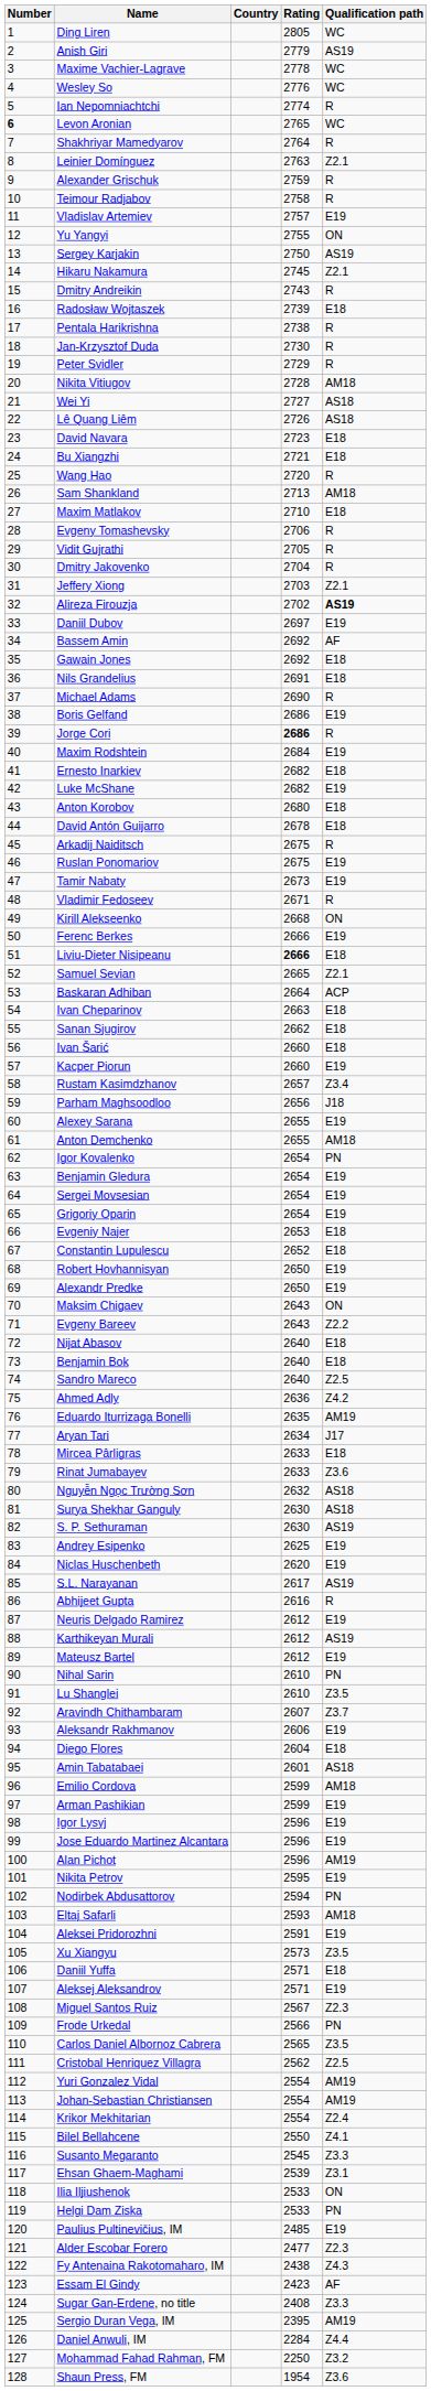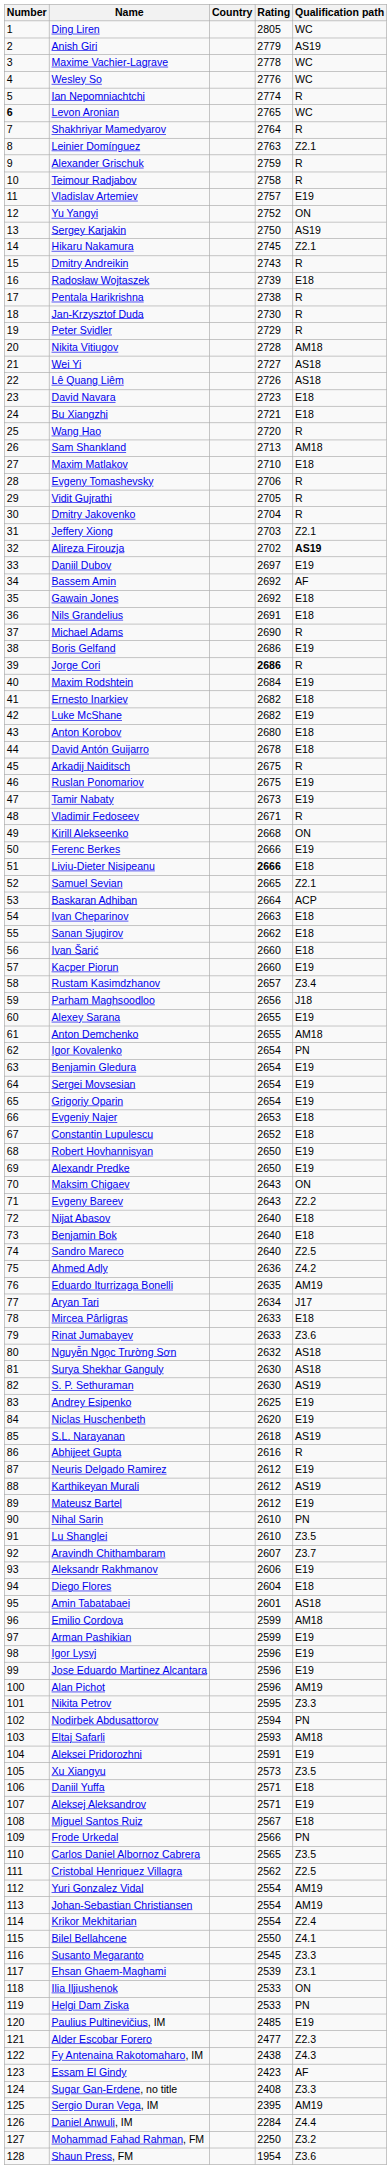 <table class="wikitable sortable mw-collapsible">
 <tr>
 <th>Number</th>
 <th>Name</th>
 <th>Country</th>
 <th>Rating</th>
 <th>Qualification path</th>
 </tr>
 <tr>
 <td>1</td>
 <td><a href='#'>Ding Liren</a></td>
 <td></td>
 <td>2805</td>
 <td>WC</td>
 </tr>
 <tr>
 <td>2</td>
 <td><a href='#'>Anish Giri</a></td>
 <td></td>
 <td>2779</td>
 <td>AS19</td>
 </tr>
 <tr>
 <td>3</td>
 <td><a href='#'>Maxime Vachier-Lagrave</a></td>
 <td></td>
 <td>2778</td>
 <td>WC</td>
 </tr>
 <tr>
 <td>4</td>
 <td><a href='#'>Wesley So</a></td>
 <td></td>
 <td>2776</td>
 <td>WC</td>
 </tr>
 <tr>
 <td>5</td>
 <td><a href='#'>Ian Nepomniachtchi</a></td>
 <td></td>
 <td>2774</td>
 <td>R</td>
 </tr>
 <tr>
 <td><strong>6</strong></td>
 <td><a href='#'>Levon Aronian</a></td>
 <td></td>
 <td>2765</td>
 <td>WC</td>
 </tr>
 <tr>
 <td>7</td>
 <td><a href='#'>Shakhriyar Mamedyarov</a></td>
 <td></td>
 <td>2764</td>
 <td>R</td>
 </tr>
 <tr>
 <td>8</td>
 <td><a href='#'>Leinier Domínguez</a></td>
 <td></td>
 <td>2763</td>
 <td>Z2.1</td>
 </tr>
 <tr>
 <td>9</td>
 <td><a href='#'>Alexander Grischuk</a></td>
 <td></td>
 <td>2759</td>
 <td>R</td>
 </tr>
 <tr>
 <td>10</td>
 <td><a href='#'>Teimour Radjabov</a></td>
 <td></td>
 <td>2758</td>
 <td>R</td>
 </tr>
 <tr>
 <td>11</td>
 <td><a href='#'>Vladislav Artemiev</a></td>
 <td></td>
 <td>2757</td>
 <td>E19</td>
 </tr>
 <tr>
 <td>12</td>
 <td><a href='#'>Yu Yangyi</a></td>
 <td></td>
-<td>2755</td>
+<td>2752</td>
 <td>ON</td>
 </tr>
 <tr>
 <td>13</td>
 <td><a href='#'>Sergey Karjakin</a></td>
 <td></td>
 <td>2750</td>
 <td>AS19</td>
 </tr>
 <tr>
 <td>14</td>
 <td><a href='#'>Hikaru Nakamura</a></td>
 <td></td>
 <td>2745</td>
 <td>Z2.1</td>
 </tr>
 <tr>
 <td>15</td>
 <td><a href='#'>Dmitry Andreikin</a></td>
 <td></td>
 <td>2743</td>
 <td>R</td>
 </tr>
 <tr>
 <td>16</td>
 <td><a href='#'>Radosław Wojtaszek</a></td>
 <td></td>
 <td>2739</td>
 <td>E18</td>
 </tr>
 <tr>
 <td>17</td>
 <td><a href='#'>Pentala Harikrishna</a></td>
 <td></td>
 <td>2738</td>
 <td>R</td>
 </tr>
 <tr>
 <td>18</td>
 <td><a href='#'>Jan-Krzysztof Duda</a></td>
 <td></td>
 <td>2730</td>
 <td>R</td>
 </tr>
 <tr>
 <td>19</td>
 <td><a href='#'>Peter Svidler</a></td>
 <td></td>
 <td>2729</td>
 <td>R</td>
 </tr>
 <tr>
 <td>20</td>
 <td><a href='#'>Nikita Vitiugov</a></td>
 <td></td>
 <td>2728</td>
 <td>AM18</td>
 </tr>
 <tr>
 <td>21</td>
 <td><a href='#'>Wei Yi</a></td>
 <td></td>
 <td>2727</td>
 <td>AS18</td>
 </tr>
 <tr>
 <td>22</td>
 <td><a href='#'>Lê Quang Liêm</a></td>
 <td></td>
 <td>2726</td>
 <td>AS18</td>
 </tr>
 <tr>
 <td>23</td>
 <td><a href='#'>David Navara</a></td>
 <td></td>
 <td>2723</td>
 <td>E18</td>
 </tr>
 <tr>
 <td>24</td>
 <td><a href='#'>Bu Xiangzhi</a></td>
 <td></td>
 <td>2721</td>
 <td>E18</td>
 </tr>
 <tr>
 <td>25</td>
 <td><a href='#'>Wang Hao</a></td>
 <td></td>
 <td>2720</td>
 <td>R</td>
 </tr>
 <tr>
 <td>26</td>
 <td><a href='#'>Sam Shankland</a></td>
 <td></td>
 <td>2713</td>
 <td>AM18</td>
 </tr>
 <tr>
 <td>27</td>
 <td><a href='#'>Maxim Matlakov</a></td>
 <td></td>
 <td>2710</td>
 <td>E18</td>
 </tr>
 <tr>
 <td>28</td>
 <td><a href='#'>Evgeny Tomashevsky</a></td>
 <td></td>
 <td>2706</td>
 <td>R</td>
 </tr>
 <tr>
 <td>29</td>
 <td><a href='#'>Vidit Gujrathi</a></td>
 <td></td>
 <td>2705</td>
 <td>R</td>
 </tr>
 <tr>
 <td>30</td>
 <td><a href='#'>Dmitry Jakovenko</a></td>
 <td></td>
 <td>2704</td>
 <td>R</td>
 </tr>
 <tr>
 <td>31</td>
 <td><a href='#'>Jeffery Xiong</a></td>
 <td></td>
 <td>2703</td>
 <td>Z2.1</td>
 </tr>
 <tr>
 <td>32</td>
 <td><a href='#'>Alireza Firouzja</a></td>
 <td></td>
 <td>2702</td>
 <td><strong>AS19</strong></td>
 </tr>
 <tr>
 <td>33</td>
 <td><a href='#'>Daniil Dubov</a></td>
 <td></td>
 <td>2697</td>
 <td>E19</td>
 </tr>
 <tr>
 <td>34</td>
 <td><a href='#'>Bassem Amin</a></td>
 <td></td>
 <td>2692</td>
 <td>AF</td>
 </tr>
 <tr>
 <td>35</td>
 <td><a href='#'>Gawain Jones</a></td>
 <td></td>
 <td>2692</td>
 <td>E18</td>
 </tr>
 <tr>
 <td>36</td>
 <td><a href='#'>Nils Grandelius</a></td>
 <td></td>
 <td>2691</td>
 <td>E18</td>
 </tr>
 <tr>
 <td>37</td>
 <td><a href='#'>Michael Adams</a></td>
 <td></td>
 <td>2690</td>
 <td>R</td>
 </tr>
 <tr>
 <td>38</td>
 <td><a href='#'>Boris Gelfand</a></td>
 <td></td>
 <td>2686</td>
 <td>E19</td>
 </tr>
 <tr>
 <td>39</td>
 <td><a href='#'>Jorge Cori</a></td>
 <td></td>
 <td><strong>2686</strong></td>
 <td>R</td>
 </tr>
 <tr>
 <td>40</td>
 <td><a href='#'>Maxim Rodshtein</a></td>
 <td></td>
 <td>2684</td>
 <td>E19</td>
 </tr>
 <tr>
 <td>41</td>
 <td><a href='#'>Ernesto Inarkiev</a></td>
 <td></td>
 <td>2682</td>
 <td>E18</td>
 </tr>
 <tr>
 <td>42</td>
 <td><a href='#'>Luke McShane</a></td>
 <td></td>
 <td>2682</td>
 <td>E19</td>
 </tr>
 <tr>
 <td>43</td>
 <td><a href='#'>Anton Korobov</a></td>
 <td></td>
 <td>2680</td>
 <td>E18</td>
 </tr>
 <tr>
 <td>44</td>
 <td><a href='#'>David Antón Guijarro</a></td>
 <td></td>
 <td>2678</td>
 <td>E18</td>
 </tr>
 <tr>
 <td>45</td>
 <td><a href='#'>Arkadij Naiditsch</a></td>
 <td></td>
 <td>2675</td>
 <td>R</td>
 </tr>
 <tr>
 <td>46</td>
 <td><a href='#'>Ruslan Ponomariov</a></td>
 <td></td>
 <td>2675</td>
 <td>E19</td>
 </tr>
 <tr>
 <td>47</td>
 <td><a href='#'>Tamir Nabaty</a></td>
 <td></td>
 <td>2673</td>
 <td>E19</td>
 </tr>
 <tr>
 <td>48</td>
 <td><a href='#'>Vladimir Fedoseev</a></td>
 <td></td>
 <td>2671</td>
 <td>R</td>
 </tr>
 <tr>
 <td>49</td>
 <td><a href='#'>Kirill Alekseenko</a></td>
 <td></td>
 <td>2668</td>
 <td>ON</td>
 </tr>
 <tr>
 <td>50</td>
 <td><a href='#'>Ferenc Berkes</a></td>
 <td></td>
 <td>2666</td>
 <td>E19</td>
 </tr>
 <tr>
 <td>51</td>
 <td><a href='#'>Liviu-Dieter Nisipeanu</a></td>
 <td></td>
 <td><strong>2666</strong></td>
 <td>E18</td>
 </tr>
 <tr>
 <td>52</td>
 <td><a href='#'>Samuel Sevian</a></td>
 <td></td>
 <td>2665</td>
 <td>Z2.1</td>
 </tr>
 <tr>
 <td>53</td>
 <td><a href='#'>Baskaran Adhiban</a></td>
 <td></td>
 <td>2664</td>
 <td>ACP</td>
 </tr>
 <tr>
 <td>54</td>
 <td><a href='#'>Ivan Cheparinov</a></td>
 <td></td>
 <td>2663</td>
 <td>E18</td>
 </tr>
 <tr>
 <td>55</td>
 <td><a href='#'>Sanan Sjugirov</a></td>
 <td></td>
 <td>2662</td>
 <td>E18</td>
 </tr>
 <tr>
 <td>56</td>
 <td><a href='#'>Ivan Šarić</a></td>
 <td></td>
 <td>2660</td>
 <td>E18</td>
 </tr>
 <tr>
 <td>57</td>
 <td><a href='#'>Kacper Piorun</a></td>
 <td></td>
 <td>2660</td>
 <td>E19</td>
 </tr>
 <tr>
 <td>58</td>
 <td><a href='#'>Rustam Kasimdzhanov</a></td>
 <td></td>
 <td>2657</td>
 <td>Z3.4</td>
 </tr>
 <tr>
 <td>59</td>
 <td><a href='#'>Parham Maghsoodloo</a></td>
 <td></td>
 <td>2656</td>
 <td>J18</td>
 </tr>
 <tr>
 <td>60</td>
 <td><a href='#'>Alexey Sarana</a></td>
 <td></td>
 <td>2655</td>
 <td>E19</td>
 </tr>
 <tr>
 <td>61</td>
 <td><a href='#'>Anton Demchenko</a></td>
 <td></td>
 <td>2655</td>
 <td>AM18</td>
 </tr>
 <tr>
 <td>62</td>
 <td><a href='#'>Igor Kovalenko</a></td>
 <td></td>
 <td>2654</td>
 <td>PN</td>
 </tr>
 <tr>
 <td>63</td>
 <td><a href='#'>Benjamin Gledura</a></td>
 <td></td>
 <td>2654</td>
 <td>E19</td>
 </tr>
 <tr>
 <td>64</td>
 <td><a href='#'>Sergei Movsesian</a></td>
 <td></td>
 <td>2654</td>
 <td>E19</td>
 </tr>
 <tr>
 <td>65</td>
 <td><a href='#'>Grigoriy Oparin</a></td>
 <td></td>
 <td>2654</td>
 <td>E19</td>
 </tr>
 <tr>
 <td>66</td>
 <td><a href='#'>Evgeniy Najer</a></td>
 <td></td>
 <td>2653</td>
 <td>E18</td>
 </tr>
 <tr>
 <td>67</td>
 <td><a href='#'>Constantin Lupulescu</a></td>
 <td></td>
 <td>2652</td>
 <td>E18</td>
 </tr>
 <tr>
 <td>68</td>
 <td><a href='#'>Robert Hovhannisyan</a></td>
 <td></td>
 <td>2650</td>
 <td>E19</td>
 </tr>
 <tr>
 <td>69</td>
 <td><a href='#'>Alexandr Predke</a></td>
 <td></td>
 <td>2650</td>
 <td>E19</td>
 </tr>
 <tr>
 <td>70</td>
 <td><a href='#'>Maksim Chigaev</a></td>
 <td></td>
 <td>2643</td>
 <td>ON</td>
 </tr>
 <tr>
 <td>71</td>
 <td><a href='#'>Evgeny Bareev</a></td>
 <td></td>
 <td>2643</td>
 <td>Z2.2</td>
 </tr>
 <tr>
 <td>72</td>
 <td><a href='#'>Nijat Abasov</a></td>
 <td></td>
 <td>2640</td>
 <td>E18</td>
 </tr>
 <tr>
 <td>73</td>
 <td><a href='#'>Benjamin Bok</a></td>
 <td></td>
 <td>2640</td>
 <td>E18</td>
 </tr>
 <tr>
 <td>74</td>
 <td><a href='#'>Sandro Mareco</a></td>
 <td></td>
 <td>2640</td>
 <td>Z2.5</td>
 </tr>
 <tr>
 <td>75</td>
 <td><a href='#'>Ahmed Adly</a></td>
 <td></td>
 <td>2636</td>
 <td>Z4.2</td>
 </tr>
 <tr>
 <td>76</td>
 <td><a href='#'>Eduardo Iturrizaga Bonelli</a></td>
 <td></td>
 <td>2635</td>
 <td>AM19</td>
 </tr>
 <tr>
 <td>77</td>
 <td><a href='#'>Aryan Tari</a></td>
 <td></td>
 <td>2634</td>
 <td>J17</td>
 </tr>
 <tr>
 <td>78</td>
 <td><a href='#'>Mircea Pârligras</a></td>
 <td></td>
 <td>2633</td>
 <td>E18</td>
 </tr>
 <tr>
 <td>79</td>
 <td><a href='#'>Rinat Jumabayev</a></td>
 <td></td>
 <td>2633</td>
 <td>Z3.6</td>
 </tr>
 <tr>
 <td>80</td>
 <td><a href='#'>Nguyễn Ngọc Trường Sơn</a></td>
 <td></td>
 <td>2632</td>
 <td>AS18</td>
 </tr>
 <tr>
 <td>81</td>
 <td><a href='#'>Surya Shekhar Ganguly</a></td>
 <td></td>
 <td>2630</td>
 <td>AS18</td>
 </tr>
 <tr>
 <td>82</td>
 <td><a href='#'>S. P. Sethuraman</a></td>
 <td></td>
 <td>2630</td>
 <td>AS19</td>
 </tr>
 <tr>
 <td>83</td>
 <td><a href='#'>Andrey Esipenko</a></td>
 <td></td>
 <td>2625</td>
 <td>E19</td>
 </tr>
 <tr>
 <td>84</td>
 <td><a href='#'>Niclas Huschenbeth</a></td>
 <td></td>
 <td>2620</td>
 <td>E19</td>
 </tr>
 <tr>
 <td>85</td>
 <td><a href='#'>S.L. Narayanan</a></td>
 <td></td>
-<td>2617</td>
+<td>2618</td>
 <td>AS19</td>
 </tr>
 <tr>
 <td>86</td>
 <td><a href='#'>Abhijeet Gupta</a></td>
 <td></td>
 <td>2616</td>
 <td>R</td>
 </tr>
 <tr>
 <td>87</td>
 <td><a href='#'>Neuris Delgado Ramirez</a></td>
 <td></td>
 <td>2612</td>
 <td>E19</td>
 </tr>
 <tr>
 <td>88</td>
 <td><a href='#'>Karthikeyan Murali</a></td>
 <td></td>
 <td>2612</td>
 <td>AS19</td>
 </tr>
 <tr>
 <td>89</td>
 <td><a href='#'>Mateusz Bartel</a></td>
 <td></td>
 <td>2612</td>
 <td>E19</td>
 </tr>
 <tr>
 <td>90</td>
 <td><a href='#'>Nihal Sarin</a></td>
 <td></td>
 <td>2610</td>
 <td>PN</td>
 </tr>
 <tr>
 <td>91</td>
 <td><a href='#'>Lu Shanglei</a></td>
 <td></td>
 <td>2610</td>
 <td>Z3.5</td>
 </tr>
 <tr>
 <td>92</td>
 <td><a href='#'>Aravindh Chithambaram</a></td>
 <td></td>
 <td>2607</td>
 <td>Z3.7</td>
 </tr>
 <tr>
 <td>93</td>
 <td><a href='#'>Aleksandr Rakhmanov</a></td>
 <td></td>
 <td>2606</td>
 <td>E19</td>
 </tr>
 <tr>
 <td>94</td>
 <td><a href='#'>Diego Flores</a></td>
 <td></td>
 <td>2604</td>
 <td>E18</td>
 </tr>
 <tr>
 <td>95</td>
 <td><a href='#'>Amin Tabatabaei</a></td>
 <td></td>
 <td>2601</td>
 <td>AS18</td>
 </tr>
 <tr>
 <td>96</td>
 <td><a href='#'>Emilio Cordova</a></td>
 <td></td>
 <td>2599</td>
 <td>AM18</td>
 </tr>
 <tr>
 <td>97</td>
 <td><a href='#'>Arman Pashikian</a></td>
 <td></td>
 <td>2599</td>
 <td>E19</td>
 </tr>
 <tr>
 <td>98</td>
 <td><a href='#'>Igor Lysyj</a></td>
 <td></td>
 <td>2596</td>
 <td>E19</td>
 </tr>
 <tr>
 <td>99</td>
 <td><a href='#'>Jose Eduardo Martinez Alcantara</a></td>
 <td></td>
 <td>2596</td>
 <td>E19</td>
 </tr>
 <tr>
 <td>100</td>
 <td><a href='#'>Alan Pichot</a></td>
 <td></td>
 <td>2596</td>
 <td>AM19</td>
 </tr>
 <tr>
 <td>101</td>
 <td><a href='#'>Nikita Petrov</a></td>
 <td></td>
 <td>2595</td>
-<td>E19</td>
+<td>Z3.3</td>
 </tr>
 <tr>
 <td>102</td>
 <td><a href='#'>Nodirbek Abdusattorov</a></td>
 <td></td>
 <td>2594</td>
 <td>PN</td>
 </tr>
 <tr>
 <td>103</td>
 <td><a href='#'>Eltaj Safarli</a></td>
 <td></td>
 <td>2593</td>
 <td>AM18</td>
 </tr>
 <tr>
 <td>104</td>
 <td><a href='#'>Aleksei Pridorozhni</a></td>
 <td></td>
 <td>2591</td>
 <td>E19</td>
 </tr>
 <tr>
 <td>105</td>
 <td><a href='#'>Xu Xiangyu</a></td>
 <td></td>
 <td>2573</td>
 <td>Z3.5</td>
 </tr>
 <tr>
 <td>106</td>
 <td><a href='#'>Daniil Yuffa</a></td>
 <td></td>
 <td>2571</td>
 <td>E18</td>
 </tr>
 <tr>
 <td>107</td>
 <td><a href='#'>Aleksej Aleksandrov</a></td>
 <td></td>
 <td>2571</td>
 <td>E19</td>
 </tr>
 <tr>
 <td>108</td>
 <td><a href='#'>Miguel Santos Ruiz</a></td>
 <td></td>
 <td>2567</td>
-<td>Z2.3</td>
+<td>E18</td>
 </tr>
 <tr>
 <td>109</td>
 <td><a href='#'>Frode Urkedal</a></td>
 <td></td>
 <td>2566</td>
 <td>PN</td>
 </tr>
 <tr>
 <td>110</td>
 <td><a href='#'>Carlos Daniel Albornoz Cabrera</a></td>
 <td></td>
 <td>2565</td>
 <td>Z3.5</td>
 </tr>
 <tr>
 <td>111</td>
 <td><a href='#'>Cristobal Henriquez Villagra</a></td>
 <td></td>
 <td>2562</td>
 <td>Z2.5</td>
 </tr>
 <tr>
 <td>112</td>
 <td><a href='#'>Yuri Gonzalez Vidal</a></td>
 <td></td>
 <td>2554</td>
 <td>AM19</td>
 </tr>
 <tr>
 <td>113</td>
 <td><a href='#'>Johan-Sebastian Christiansen</a></td>
 <td></td>
 <td>2554</td>
 <td>AM19</td>
 </tr>
 <tr>
 <td>114</td>
 <td><a href='#'>Krikor Mekhitarian</a></td>
 <td></td>
 <td>2554</td>
 <td>Z2.4</td>
 </tr>
 <tr>
 <td>115</td>
 <td><a href='#'>Bilel Bellahcene</a></td>
 <td></td>
 <td>2550</td>
 <td>Z4.1</td>
 </tr>
 <tr>
 <td>116</td>
 <td><a href='#'>Susanto Megaranto</a></td>
 <td></td>
 <td>2545</td>
 <td>Z3.3</td>
 </tr>
 <tr>
 <td>117</td>
 <td><a href='#'>Ehsan Ghaem-Maghami</a></td>
 <td></td>
 <td>2539</td>
 <td>Z3.1</td>
 </tr>
 <tr>
 <td>118</td>
 <td><a href='#'>Ilia Iljiushenok</a></td>
 <td></td>
 <td>2533</td>
 <td>ON</td>
 </tr>
 <tr>
 <td>119</td>
 <td><a href='#'>Helgi Dam Ziska</a></td>
 <td></td>
 <td>2533</td>
 <td>PN</td>
 </tr>
 <tr>
 <td>120</td>
 <td><a href='#'>Paulius Pultinevičius</a>, IM</td>
 <td></td>
 <td>2485</td>
 <td>E19</td>
 </tr>
 <tr>
 <td>121</td>
 <td><a href='#'>Alder Escobar Forero</a></td>
 <td></td>
 <td>2477</td>
 <td>Z2.3</td>
 </tr>
 <tr>
 <td>122</td>
 <td><a href='#'>Fy Antenaina Rakotomaharo</a>, IM</td>
 <td></td>
 <td>2438</td>
 <td>Z4.3</td>
 </tr>
 <tr>
 <td>123</td>
 <td><a href='#'>Essam El Gindy</a></td>
 <td></td>
 <td>2423</td>
 <td>AF</td>
 </tr>
 <tr>
 <td>124</td>
 <td><a href='#'>Sugar Gan-Erdene</a>, no title</td>
 <td></td>
 <td>2408</td>
 <td>Z3.3</td>
 </tr>
 <tr>
 <td>125</td>
 <td><a href='#'>Sergio Duran Vega</a>, IM</td>
 <td></td>
 <td>2395</td>
 <td>AM19</td>
 </tr>
 <tr>
 <td>126</td>
 <td><a href='#'>Daniel Anwuli</a>, IM</td>
 <td></td>
 <td>2284</td>
 <td>Z4.4</td>
 </tr>
 <tr>
 <td>127</td>
 <td><a href='#'>Mohammad Fahad Rahman</a>, FM</td>
 <td></td>
 <td>2250</td>
 <td>Z3.2</td>
 </tr>
 <tr>
 <td>128</td>
 <td><a href='#'>Shaun Press</a>, FM</td>
 <td></td>
 <td>1954</td>
 <td>Z3.6</td>
 </tr>
 </table>
